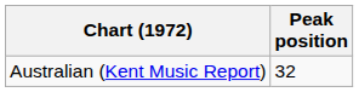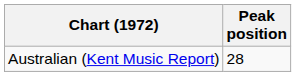 <table class="wikitable sortable plainrowheaders">
 <tr>
 <th scope="col">Chart (1972)</th>
 <th scope="col">Peak<br>position</th>
 </tr>
 <tr>
 <td>Australian (<a href='#'>Kent Music Report</a>)</td>
-<td>32</td>
+<td>28</td>
 </tr>
 </table>
